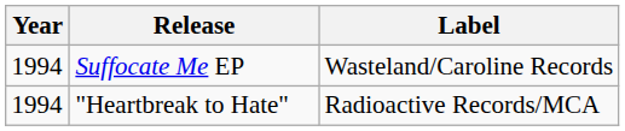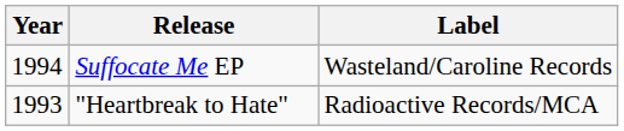 <table class="wikitable">
 <tr>
 <th align="center" width="33">Year</th>
 <th align="center" width="150">Release</th>
 <th align="center">Label</th>
 </tr>
 <tr>
 <td>1994</td>
 <td><em><a href='#'>Suffocate Me</a></em> EP</td>
 <td>Wasteland/Caroline Records</td>
 </tr>
 <tr>
-<td>1994</td>
+<td>1993</td>
 <td>"Heartbreak to Hate"</td>
 <td>Radioactive Records/MCA</td>
 </tr>
 </table>
